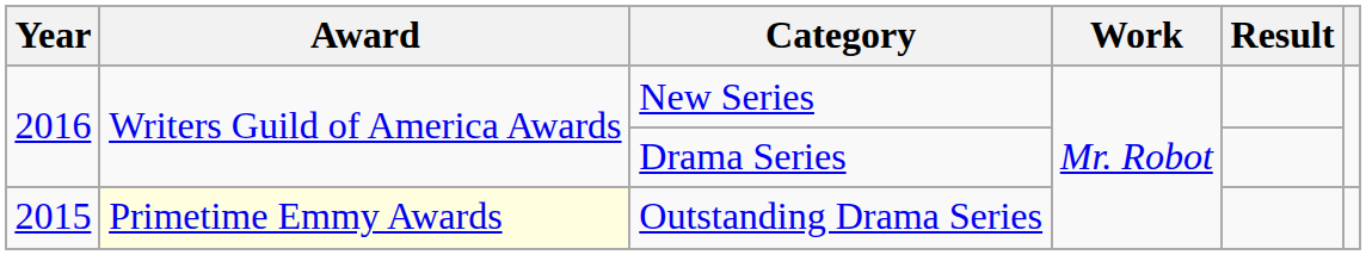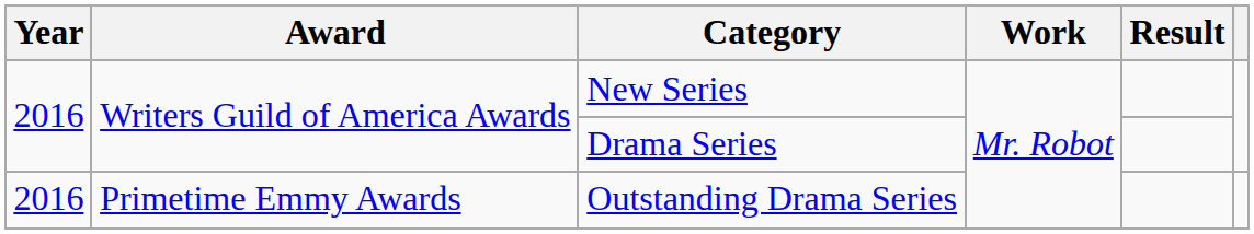 <table class="wikitable plainrowheaders sortable" style="margin-right: 0;">
 <tr>
 <th scope="col">Year</th>
 <th scope="col">Award</th>
 <th scope="col">Category</th>
 <th scope="col">Work</th>
 <th scope="col">Result</th>
 <th scope="col" class="unsortable"></th>
 </tr>
 <tr>
 <td rowspan="2"><a href='#'>2016</a></td>
 <td rowspan="2"><a href='#'>Writers Guild of America Awards</a></td>
 <td><a href='#'>New Series</a></td>
 <td rowspan="3"><em><a href='#'>Mr. Robot</a></em></td>
 <td></td>
 <td rowspan="2"></td>
 </tr>
 <tr>
 <td><a href='#'>Drama Series</a></td>
 <td></td>
 </tr>
 <tr>
-<td><a href='#'>2015</a></td>
-<td style="background: lightyellow;"><a href='#'>Primetime Emmy Awards</a></td>
+<td><a href='#'>2016</a></td>
+<td><a href='#'>Primetime Emmy Awards</a></td>
 <td><a href='#'>Outstanding Drama Series</a></td>
 <td></td>
 <td></td>
 </tr>
 </table>
